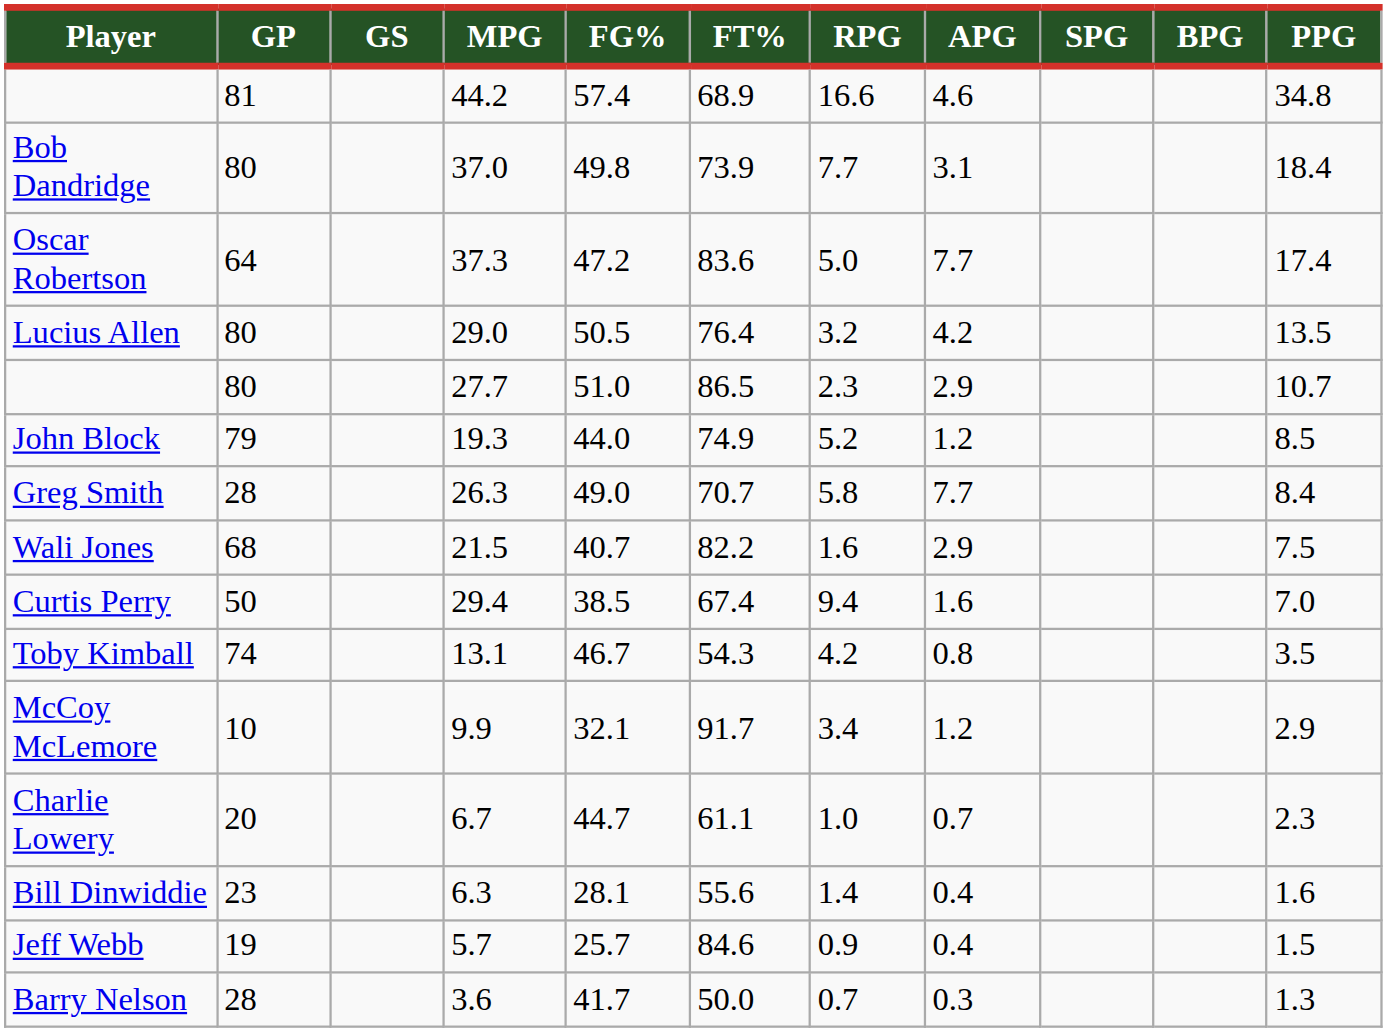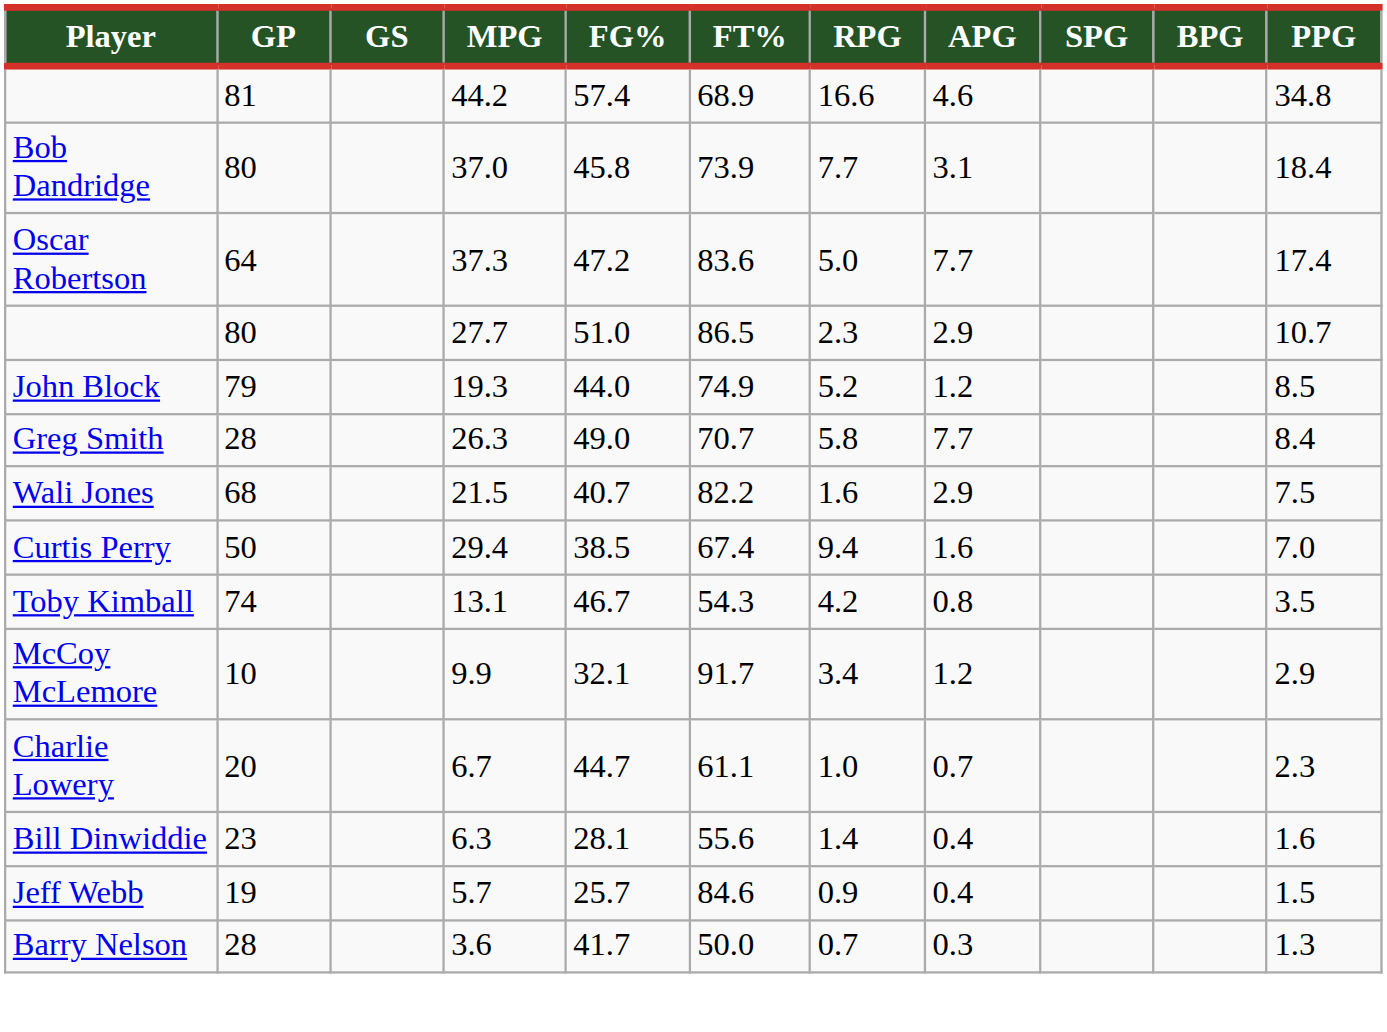 <table class="wikitable sortable" style="font-size: 90%">
 <tr>
 <th style="background:#255325; color:#FFFFFF; border-top:#D4312A 3px solid; border-bottom:#D4312A 3px solid;"  width="10%">Player</th>
 <th style="background:#255325; color:#FFFFFF; border-top:#D4312A 3px solid; border-bottom:#D4312A 3px solid;" width="6%">GP</th>
 <th style="background:#255325; color:#FFFFFF; border-top:#D4312A 3px solid; border-bottom:#D4312A 3px solid;" width="6%">GS</th>
 <th style="background:#255325; color:#FFFFFF; border-top:#D4312A 3px solid; border-bottom:#D4312A 3px solid;" width="6%">MPG</th>
 <th style="background:#255325; color:#FFFFFF; border-top:#D4312A 3px solid; border-bottom:#D4312A 3px solid;" width="6%">FG%</th>
 <th style="background:#255325; color:#FFFFFF; border-top:#D4312A 3px solid; border-bottom:#D4312A 3px solid;" width="6%">FT%</th>
 <th style="background:#255325; color:#FFFFFF; border-top:#D4312A 3px solid; border-bottom:#D4312A 3px solid;" width="6%">RPG</th>
 <th style="background:#255325; color:#FFFFFF; border-top:#D4312A 3px solid; border-bottom:#D4312A 3px solid;" width="6%">APG</th>
 <th style="background:#255325; color:#FFFFFF; border-top:#D4312A 3px solid; border-bottom:#D4312A 3px solid;" width="6%">SPG</th>
 <th style="background:#255325; color:#FFFFFF; border-top:#D4312A 3px solid; border-bottom:#D4312A 3px solid;" width="6%">BPG</th>
 <th style="background:#255325; color:#FFFFFF; border-top:#D4312A 3px solid; border-bottom:#D4312A 3px solid;" width="6%">PPG</th>
 </tr>
 <tr>
 <td></td>
 <td>81</td>
 <td></td>
 <td>44.2</td>
 <td>57.4</td>
 <td>68.9</td>
 <td>16.6</td>
 <td>4.6</td>
 <td></td>
 <td></td>
 <td>34.8</td>
 </tr>
 <tr>
 <td><a href='#'>Bob Dandridge</a></td>
 <td>80</td>
 <td></td>
 <td>37.0</td>
-<td>49.8</td>
+<td>45.8</td>
 <td>73.9</td>
 <td>7.7</td>
 <td>3.1</td>
 <td></td>
 <td></td>
 <td>18.4</td>
 </tr>
 <tr>
 <td><a href='#'>Oscar Robertson</a></td>
 <td>64</td>
 <td></td>
 <td>37.3</td>
 <td>47.2</td>
 <td>83.6</td>
 <td>5.0</td>
 <td>7.7</td>
 <td></td>
 <td></td>
 <td>17.4</td>
-</tr>
-<tr>
-<td><a href='#'>Lucius Allen</a></td>
-<td>80</td>
-<td></td>
-<td>29.0</td>
-<td>50.5</td>
-<td>76.4</td>
-<td>3.2</td>
-<td>4.2</td>
-<td></td>
-<td></td>
-<td>13.5</td>
 </tr>
 <tr>
 <td></td>
 <td>80</td>
 <td></td>
 <td>27.7</td>
 <td>51.0</td>
 <td>86.5</td>
 <td>2.3</td>
 <td>2.9</td>
 <td></td>
 <td></td>
 <td>10.7</td>
 </tr>
 <tr>
 <td><a href='#'>John Block</a></td>
 <td>79</td>
 <td></td>
 <td>19.3</td>
 <td>44.0</td>
 <td>74.9</td>
 <td>5.2</td>
 <td>1.2</td>
 <td></td>
 <td></td>
 <td>8.5</td>
 </tr>
 <tr>
 <td><a href='#'>Greg Smith</a></td>
 <td>28</td>
 <td></td>
 <td>26.3</td>
 <td>49.0</td>
 <td>70.7</td>
 <td>5.8</td>
 <td>7.7</td>
 <td></td>
 <td></td>
 <td>8.4</td>
 </tr>
 <tr>
 <td><a href='#'>Wali Jones</a></td>
 <td>68</td>
 <td></td>
 <td>21.5</td>
 <td>40.7</td>
 <td>82.2</td>
 <td>1.6</td>
 <td>2.9</td>
 <td></td>
 <td></td>
 <td>7.5</td>
 </tr>
 <tr>
 <td><a href='#'>Curtis Perry</a></td>
 <td>50</td>
 <td></td>
 <td>29.4</td>
 <td>38.5</td>
 <td>67.4</td>
 <td>9.4</td>
 <td>1.6</td>
 <td></td>
 <td></td>
 <td>7.0</td>
 </tr>
 <tr>
 <td><a href='#'>Toby Kimball</a></td>
 <td>74</td>
 <td></td>
 <td>13.1</td>
 <td>46.7</td>
 <td>54.3</td>
 <td>4.2</td>
 <td>0.8</td>
 <td></td>
 <td></td>
 <td>3.5</td>
 </tr>
 <tr>
 <td><a href='#'>McCoy McLemore</a></td>
 <td>10</td>
 <td></td>
 <td>9.9</td>
 <td>32.1</td>
 <td>91.7</td>
 <td>3.4</td>
 <td>1.2</td>
 <td></td>
 <td></td>
 <td>2.9</td>
 </tr>
 <tr>
 <td><a href='#'>Charlie Lowery</a></td>
 <td>20</td>
 <td></td>
 <td>6.7</td>
 <td>44.7</td>
 <td>61.1</td>
 <td>1.0</td>
 <td>0.7</td>
 <td></td>
 <td></td>
 <td>2.3</td>
 </tr>
 <tr>
 <td><a href='#'>Bill Dinwiddie</a></td>
 <td>23</td>
 <td></td>
 <td>6.3</td>
 <td>28.1</td>
 <td>55.6</td>
 <td>1.4</td>
 <td>0.4</td>
 <td></td>
 <td></td>
 <td>1.6</td>
 </tr>
 <tr>
 <td><a href='#'>Jeff Webb</a></td>
 <td>19</td>
 <td></td>
 <td>5.7</td>
 <td>25.7</td>
 <td>84.6</td>
 <td>0.9</td>
 <td>0.4</td>
 <td></td>
 <td></td>
 <td>1.5</td>
 </tr>
 <tr>
 <td><a href='#'>Barry Nelson</a></td>
 <td>28</td>
 <td></td>
 <td>3.6</td>
 <td>41.7</td>
 <td>50.0</td>
 <td>0.7</td>
 <td>0.3</td>
 <td></td>
 <td></td>
 <td>1.3</td>
 </tr>
 </table>
